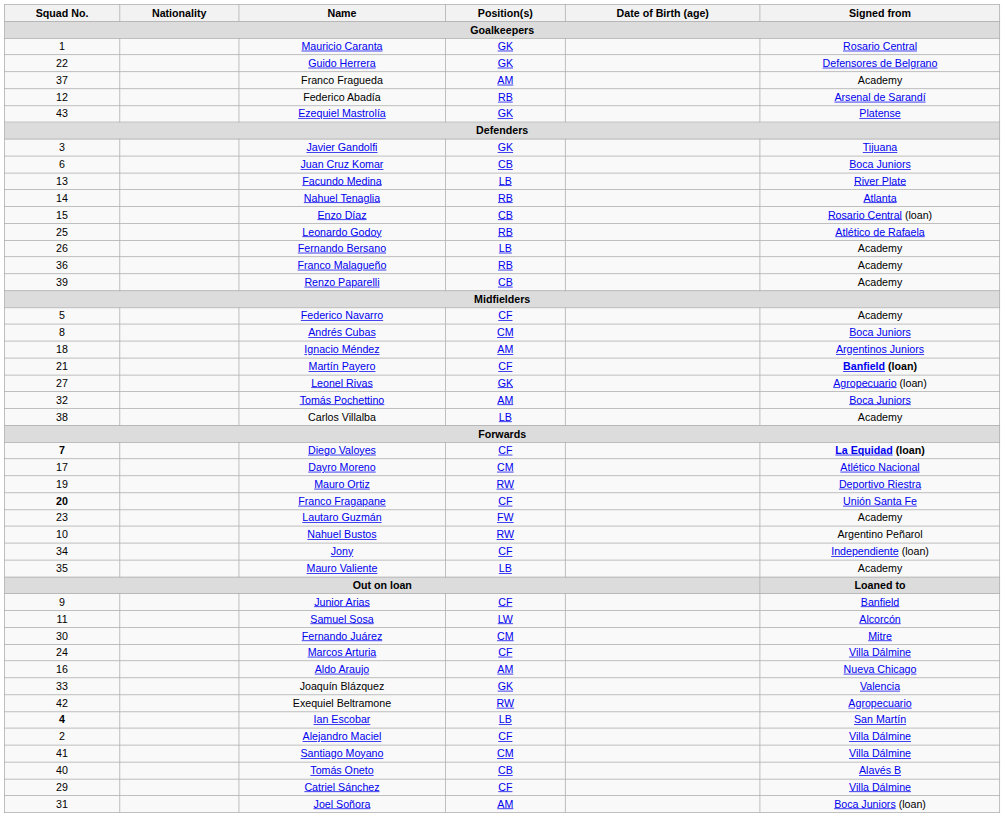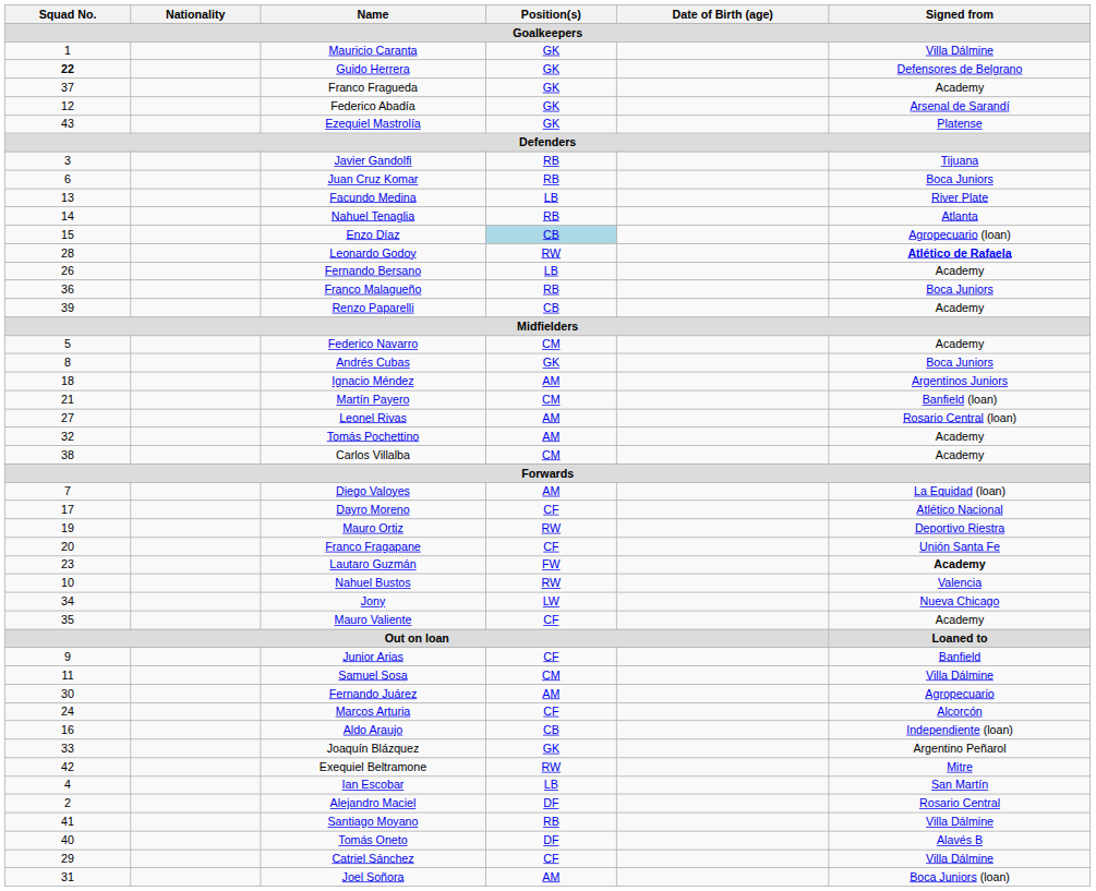 <table class="wikitable sortable" style="text-align:center; font-size:90%; width:85%;">
 <tr>
 <th style="background:#; color:; text-align:center;">Squad No.</th>
 <th style="background:#; color:; text-align:center;">Nationality</th>
 <th style="background:#; color:; text-align:center;">Name</th>
 <th style="background:#; color:; text-align:center;">Position(s)</th>
 <th style="background:#; color:; text-align:center;">Date of Birth (age)</th>
 <th style="background:#; color:; text-align:center;">Signed from</th>
 </tr>
 <tr>
 <th colspan="6" style="background:#dcdcdc; text-align:center;">Goalkeepers</th>
 </tr>
 <tr>
 <td>1</td>
 <td></td>
 <td><a href='#'>Mauricio Caranta</a></td>
 <td><a href='#'>GK</a></td>
 <td></td>
-<td> <a href='#'>Rosario Central</a></td>
+<td> <a href='#'>Villa Dálmine</a></td>
 </tr>
 <tr>
-<td>22</td>
+<td><strong>22</strong></td>
 <td></td>
 <td><a href='#'>Guido Herrera</a></td>
 <td><a href='#'>GK</a></td>
 <td></td>
 <td> <a href='#'>Defensores de Belgrano</a></td>
 </tr>
 <tr>
 <td>37</td>
 <td></td>
 <td>Franco Fragueda</td>
-<td><a href='#'>AM</a></td>
+<td><a href='#'>GK</a></td>
 <td></td>
 <td>Academy</td>
 </tr>
 <tr>
 <td>12</td>
 <td></td>
 <td>Federico Abadía</td>
-<td><a href='#'>RB</a></td>
+<td><a href='#'>GK</a></td>
 <td></td>
 <td> <a href='#'>Arsenal de Sarandí</a></td>
 </tr>
 <tr>
 <td>43</td>
 <td></td>
 <td><a href='#'>Ezequiel Mastrolía</a></td>
 <td><a href='#'>GK</a></td>
 <td></td>
 <td> <a href='#'>Platense</a></td>
 </tr>
 <tr>
 <th colspan="7" style="background:#dcdcdc; text-align:center;">Defenders</th>
 </tr>
 <tr>
 <td>3</td>
 <td></td>
 <td><a href='#'>Javier Gandolfi</a></td>
-<td><a href='#'>GK</a></td>
+<td><a href='#'>RB</a></td>
 <td></td>
 <td> <a href='#'>Tijuana</a></td>
 </tr>
 <tr>
 <td>6</td>
 <td></td>
 <td><a href='#'>Juan Cruz Komar</a></td>
-<td><a href='#'>CB</a></td>
+<td><a href='#'>RB</a></td>
 <td></td>
 <td> <a href='#'>Boca Juniors</a></td>
 </tr>
 <tr>
 <td>13</td>
 <td></td>
 <td><a href='#'>Facundo Medina</a></td>
 <td><a href='#'>LB</a></td>
 <td></td>
 <td> <a href='#'>River Plate</a></td>
 </tr>
 <tr>
 <td>14</td>
 <td></td>
 <td><a href='#'>Nahuel Tenaglia</a></td>
 <td><a href='#'>RB</a></td>
 <td></td>
 <td> <a href='#'>Atlanta</a></td>
 </tr>
 <tr>
 <td>15</td>
 <td></td>
 <td><a href='#'>Enzo Díaz</a></td>
-<td><a href='#'>CB</a></td>
+<td style="background: lightblue;"><a href='#'>CB</a></td>
 <td></td>
-<td> <a href='#'>Rosario Central</a> (loan)</td>
+<td> <a href='#'>Agropecuario</a> (loan)</td>
 </tr>
 <tr>
-<td>25</td>
+<td>28</td>
 <td></td>
 <td><a href='#'>Leonardo Godoy</a></td>
-<td><a href='#'>RB</a></td>
+<td><a href='#'>RW</a></td>
 <td></td>
-<td> <a href='#'>Atlético de Rafaela</a></td>
+<td><strong> <a href='#'>Atlético de Rafaela</a></strong></td>
 </tr>
 <tr>
 <td>26</td>
 <td></td>
 <td><a href='#'>Fernando Bersano</a></td>
 <td><a href='#'>LB</a></td>
 <td></td>
 <td>Academy</td>
 </tr>
 <tr>
 <td>36</td>
 <td></td>
 <td><a href='#'>Franco Malagueño</a></td>
 <td><a href='#'>RB</a></td>
 <td></td>
-<td>Academy</td>
+<td> <a href='#'>Boca Juniors</a></td>
 </tr>
 <tr>
 <td>39</td>
 <td></td>
 <td><a href='#'>Renzo Paparelli</a></td>
 <td><a href='#'>CB</a></td>
 <td></td>
 <td>Academy</td>
 </tr>
 <tr>
 <th colspan="7" style="background:#dcdcdc; text-align:center;">Midfielders</th>
 </tr>
 <tr>
 <td>5</td>
 <td></td>
 <td><a href='#'>Federico Navarro</a></td>
-<td><a href='#'>CF</a></td>
+<td><a href='#'>CM</a></td>
 <td></td>
 <td>Academy</td>
 </tr>
 <tr>
 <td>8</td>
 <td></td>
 <td><a href='#'>Andrés Cubas</a></td>
-<td><a href='#'>CM</a></td>
+<td><a href='#'>GK</a></td>
 <td></td>
 <td> <a href='#'>Boca Juniors</a></td>
 </tr>
 <tr>
 <td>18</td>
 <td></td>
 <td><a href='#'>Ignacio Méndez</a></td>
 <td><a href='#'>AM</a></td>
 <td></td>
 <td> <a href='#'>Argentinos Juniors</a></td>
 </tr>
 <tr>
 <td>21</td>
 <td></td>
 <td><a href='#'>Martín Payero</a></td>
-<td><a href='#'>CF</a></td>
+<td><a href='#'>CM</a></td>
 <td></td>
-<td><strong> <a href='#'>Banfield</a> (loan)</strong></td>
+<td> <a href='#'>Banfield</a> (loan)</td>
 </tr>
 <tr>
 <td>27</td>
 <td></td>
 <td><a href='#'>Leonel Rivas</a></td>
-<td><a href='#'>GK</a></td>
+<td><a href='#'>AM</a></td>
 <td></td>
-<td> <a href='#'>Agropecuario</a> (loan)</td>
+<td> <a href='#'>Rosario Central</a> (loan)</td>
 </tr>
 <tr>
 <td>32</td>
 <td></td>
 <td><a href='#'>Tomás Pochettino</a></td>
 <td><a href='#'>AM</a></td>
 <td></td>
-<td> <a href='#'>Boca Juniors</a></td>
+<td>Academy</td>
 </tr>
 <tr>
 <td>38</td>
 <td></td>
 <td>Carlos Villalba</td>
-<td><a href='#'>LB</a></td>
+<td><a href='#'>CM</a></td>
 <td></td>
 <td>Academy</td>
 </tr>
 <tr>
 <th colspan="7" style="background:#dcdcdc; text-align:center;">Forwards</th>
 </tr>
 <tr>
-<td><strong>7</strong></td>
+<td>7</td>
 <td></td>
 <td><a href='#'>Diego Valoyes</a></td>
-<td><a href='#'>CF</a></td>
+<td><a href='#'>AM</a></td>
 <td></td>
-<td><strong> <a href='#'>La Equidad</a> (loan)</strong></td>
+<td> <a href='#'>La Equidad</a> (loan)</td>
 </tr>
 <tr>
 <td>17</td>
 <td></td>
 <td><a href='#'>Dayro Moreno</a></td>
-<td><a href='#'>CM</a></td>
+<td><a href='#'>CF</a></td>
 <td></td>
 <td> <a href='#'>Atlético Nacional</a></td>
 </tr>
 <tr>
 <td>19</td>
 <td></td>
 <td><a href='#'>Mauro Ortiz</a></td>
 <td><a href='#'>RW</a></td>
 <td></td>
 <td> <a href='#'>Deportivo Riestra</a></td>
 </tr>
 <tr>
-<td><strong>20</strong></td>
+<td>20</td>
 <td></td>
 <td><a href='#'>Franco Fragapane</a></td>
 <td><a href='#'>CF</a></td>
 <td></td>
 <td> <a href='#'>Unión Santa Fe</a></td>
 </tr>
 <tr>
 <td>23</td>
 <td></td>
 <td><a href='#'>Lautaro Guzmán</a></td>
 <td><a href='#'>FW</a></td>
 <td></td>
-<td>Academy</td>
+<td><strong>Academy</strong></td>
 </tr>
 <tr>
 <td>10</td>
 <td></td>
 <td><a href='#'>Nahuel Bustos</a></td>
 <td><a href='#'>RW</a></td>
 <td></td>
-<td> Argentino Peñarol</td>
+<td> <a href='#'>Valencia</a></td>
 </tr>
 <tr>
 <td>34</td>
 <td></td>
 <td><a href='#'>Jony</a></td>
-<td><a href='#'>CF</a></td>
+<td><a href='#'>LW</a></td>
 <td></td>
-<td> <a href='#'>Independiente</a> (loan)</td>
+<td> <a href='#'>Nueva Chicago</a></td>
 </tr>
 <tr>
 <td>35</td>
 <td></td>
 <td><a href='#'>Mauro Valiente</a></td>
-<td><a href='#'>LB</a></td>
+<td><a href='#'>CF</a></td>
 <td></td>
 <td>Academy</td>
 </tr>
 <tr>
 <th colspan="5" style="background:#dcdcdc; text-align:center;">Out on loan</th>
 <th colspan="1" style="background:#dcdcdc; text-align:center;">Loaned to</th>
 </tr>
 <tr>
 <td>9</td>
 <td></td>
 <td><a href='#'>Junior Arias</a></td>
 <td><a href='#'>CF</a></td>
 <td></td>
 <td> <a href='#'>Banfield</a></td>
 </tr>
 <tr>
 <td>11</td>
 <td></td>
 <td><a href='#'>Samuel Sosa</a></td>
-<td><a href='#'>LW</a></td>
+<td><a href='#'>CM</a></td>
 <td></td>
-<td> <a href='#'>Alcorcón</a></td>
+<td> <a href='#'>Villa Dálmine</a></td>
 </tr>
 <tr>
 <td>30</td>
 <td></td>
 <td><a href='#'>Fernando Juárez</a></td>
-<td><a href='#'>CM</a></td>
+<td><a href='#'>AM</a></td>
 <td></td>
-<td> <a href='#'>Mitre</a></td>
+<td> <a href='#'>Agropecuario</a></td>
 </tr>
 <tr>
 <td>24</td>
 <td></td>
 <td><a href='#'>Marcos Arturia</a></td>
 <td><a href='#'>CF</a></td>
 <td></td>
-<td> <a href='#'>Villa Dálmine</a></td>
+<td> <a href='#'>Alcorcón</a></td>
 </tr>
 <tr>
 <td>16</td>
 <td></td>
 <td><a href='#'>Aldo Araujo</a></td>
-<td><a href='#'>AM</a></td>
+<td><a href='#'>CB</a></td>
 <td></td>
-<td> <a href='#'>Nueva Chicago</a></td>
+<td> <a href='#'>Independiente</a> (loan)</td>
 </tr>
 <tr>
 <td>33</td>
 <td></td>
 <td>Joaquín Blázquez</td>
 <td><a href='#'>GK</a></td>
 <td></td>
-<td> <a href='#'>Valencia</a></td>
+<td> Argentino Peñarol</td>
 </tr>
 <tr>
 <td>42</td>
 <td></td>
 <td>Exequiel Beltramone</td>
 <td><a href='#'>RW</a></td>
 <td></td>
-<td> <a href='#'>Agropecuario</a></td>
+<td> <a href='#'>Mitre</a></td>
 </tr>
 <tr>
-<td><strong>4</strong></td>
+<td>4</td>
 <td></td>
 <td><a href='#'>Ian Escobar</a></td>
 <td><a href='#'>LB</a></td>
 <td></td>
 <td> <a href='#'>San Martín</a></td>
 </tr>
 <tr>
 <td>2</td>
 <td></td>
 <td><a href='#'>Alejandro Maciel</a></td>
-<td><a href='#'>CF</a></td>
+<td><a href='#'>DF</a></td>
 <td></td>
-<td> <a href='#'>Villa Dálmine</a></td>
+<td> <a href='#'>Rosario Central</a></td>
 </tr>
 <tr>
 <td>41</td>
 <td></td>
 <td><a href='#'>Santiago Moyano</a></td>
-<td><a href='#'>CM</a></td>
+<td><a href='#'>RB</a></td>
 <td></td>
 <td> <a href='#'>Villa Dálmine</a></td>
 </tr>
 <tr>
 <td>40</td>
 <td></td>
 <td><a href='#'>Tomás Oneto</a></td>
-<td><a href='#'>CB</a></td>
+<td><a href='#'>DF</a></td>
 <td></td>
 <td> <a href='#'>Alavés B</a></td>
 </tr>
 <tr>
 <td>29</td>
 <td></td>
 <td><a href='#'>Catriel Sánchez</a></td>
 <td><a href='#'>CF</a></td>
 <td></td>
 <td> <a href='#'>Villa Dálmine</a></td>
 </tr>
 <tr>
 <td>31</td>
 <td></td>
 <td><a href='#'>Joel Soñora</a></td>
 <td><a href='#'>AM</a></td>
 <td></td>
 <td> <a href='#'>Boca Juniors</a> (loan)</td>
 </tr>
 </table>
